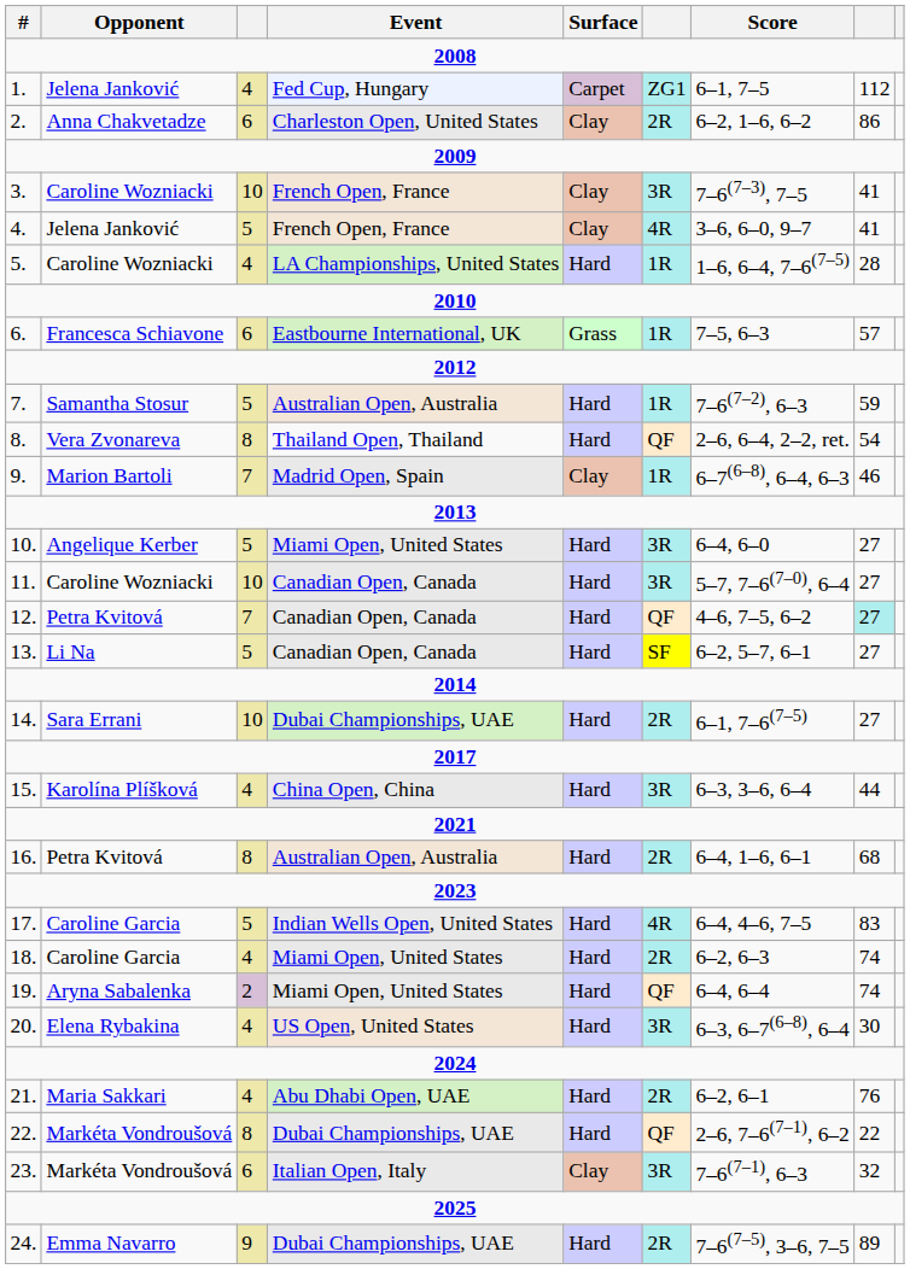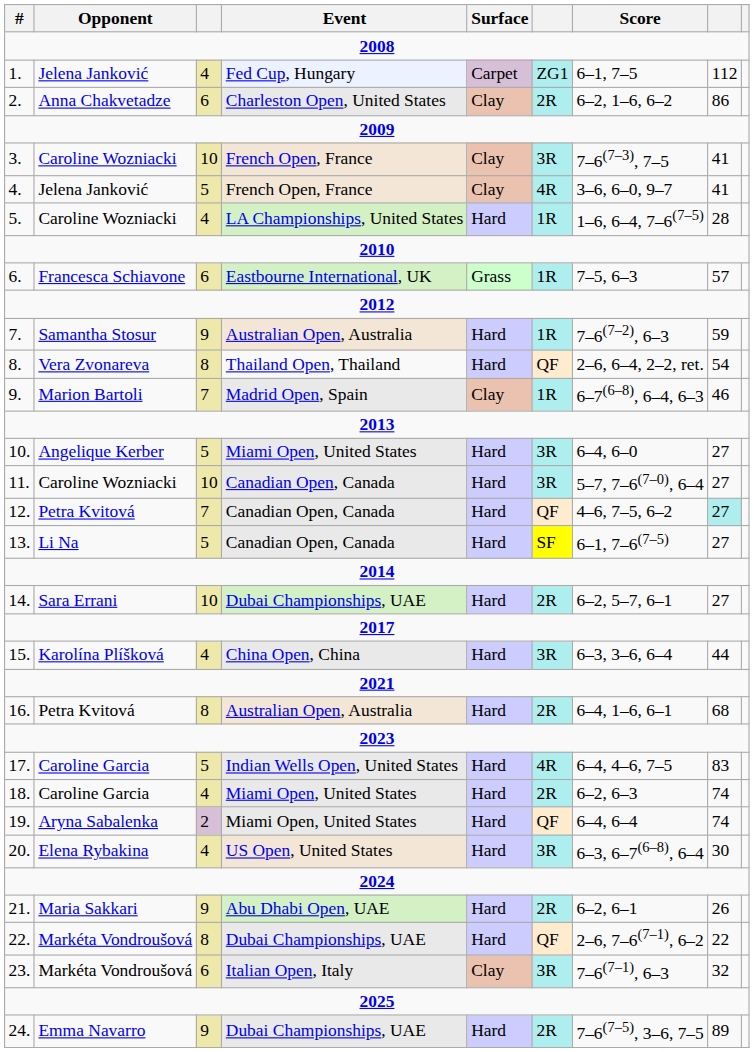 <table class="sortable wikitable nowrap">
 <tr>
 <th class=unsortable>#</th>
 <th>Opponent</th>
 <th></th>
 <th>Event</th>
 <th>Surface</th>
 <th class=unsortable></th>
 <th class=unsortable>Score</th>
 <th class=unsortable></th>
 <th class=unsortable></th>
 </tr>
 <tr>
 <td colspan="9" style="text-align:center"><strong><a href='#'>2008</a></strong></td>
 </tr>
 <tr>
 <td>1.</td>
 <td> <a href='#'>Jelena Janković</a></td>
 <td bgcolor=eee8aa>4</td>
 <td style=background:#ecf2ff><a href='#'>Fed Cup</a>, Hungary</td>
 <td style=background:thistle>Carpet</td>
 <td style=background:#afeeee>ZG1</td>
 <td>6–1, 7–5</td>
 <td>112</td>
 <td></td>
 </tr>
 <tr>
 <td>2.</td>
 <td> <a href='#'>Anna Chakvetadze</a></td>
 <td bgcolor=eee8aa>6</td>
 <td style=background:#e9e9e9><a href='#'>Charleston Open</a>, United States</td>
 <td style=background:#ebc2af>Clay</td>
 <td style=background:#afeeee>2R</td>
 <td>6–2, 1–6, 6–2</td>
 <td>86</td>
 <td></td>
 </tr>
 <tr>
 <td colspan="9" style="text-align:center"><strong><a href='#'>2009</a></strong></td>
 </tr>
 <tr>
 <td>3.</td>
 <td> <a href='#'>Caroline Wozniacki</a></td>
 <td style=background:#eee8aa>10</td>
 <td style=background:#f3e6d7><a href='#'>French Open</a>, France</td>
 <td style=background:#ebc2af>Clay</td>
 <td style=background:#afeeee>3R</td>
 <td>7–6<sup>(7–3)</sup>, 7–5</td>
 <td>41</td>
 <td></td>
 </tr>
 <tr>
 <td>4.</td>
 <td> Jelena Janković</td>
 <td bgcolor=eee8aa>5</td>
 <td style=background:#f3e6d7>French Open, France</td>
 <td style=background:#ebc2af>Clay</td>
 <td style=background:#afeeee>4R</td>
 <td>3–6, 6–0, 9–7</td>
 <td>41</td>
 <td></td>
 </tr>
 <tr>
 <td>5.</td>
 <td> Caroline Wozniacki</td>
 <td style=background:#eee8aa>4</td>
 <td style=background:#d4f1c5><a href='#'>LA Championships</a>, United States</td>
 <td style=background:#ccf>Hard</td>
 <td style=background:#afeeee>1R</td>
 <td>1–6, 6–4, 7–6<sup>(7–5)</sup></td>
 <td>28</td>
 <td></td>
 </tr>
 <tr>
 <td colspan="9" style="text-align:center"><strong><a href='#'>2010</a></strong></td>
 </tr>
 <tr>
 <td>6.</td>
 <td> <a href='#'>Francesca Schiavone</a></td>
 <td bgcolor=eee8aa>6</td>
 <td style=background:#d4f1c5><a href='#'>Eastbourne International</a>, UK</td>
 <td style=background:#cfc>Grass</td>
 <td style=background:#afeeee>1R</td>
 <td>7–5, 6–3</td>
 <td>57</td>
 <td></td>
 </tr>
 <tr>
 <td colspan="9" style="text-align:center"><strong><a href='#'>2012</a></strong></td>
 </tr>
 <tr>
 <td>7.</td>
 <td> <a href='#'>Samantha Stosur</a></td>
-<td bgcolor=eee8aa>5</td>
+<td bgcolor=eee8aa>9</td>
 <td style=background:#f3e6d7><a href='#'>Australian Open</a>, Australia</td>
 <td style=background:#ccf>Hard</td>
 <td style=background:#afeeee>1R</td>
 <td>7–6<sup>(7–2)</sup>, 6–3</td>
 <td>59</td>
 <td></td>
 </tr>
 <tr>
 <td>8.</td>
 <td> <a href='#'>Vera Zvonareva</a></td>
 <td style=background:#eee8aa>8</td>
 <td><a href='#'>Thailand Open</a>, Thailand</td>
 <td style=background:#ccf>Hard</td>
 <td style=background:#ffebcd>QF</td>
 <td>2–6, 6–4, 2–2, ret.</td>
 <td>54</td>
 <td></td>
 </tr>
 <tr>
 <td>9.</td>
 <td> <a href='#'>Marion Bartoli</a></td>
 <td style=background:#eee8aa>7</td>
 <td style=background:#e9e9e9><a href='#'>Madrid Open</a>, Spain</td>
 <td style=background:#ebc2af>Clay</td>
 <td style=background:#afeeee>1R</td>
 <td>6–7<sup>(6–8)</sup>, 6–4, 6–3</td>
 <td>46</td>
 <td></td>
 </tr>
 <tr>
 <td colspan="9" style="text-align:center"><strong><a href='#'>2013</a></strong></td>
 </tr>
 <tr>
 <td>10.</td>
 <td> <a href='#'>Angelique Kerber</a></td>
 <td bgcolor=eee8aa>5</td>
 <td style="background:#e9e9e9"><a href='#'>Miami Open</a>, United States</td>
 <td style="background:#ccf">Hard</td>
 <td style="background:#afeeee">3R</td>
 <td>6–4, 6–0</td>
 <td>27</td>
 <td></td>
 </tr>
 <tr>
 <td>11.</td>
 <td> Caroline Wozniacki</td>
 <td style="background:#eee8aa">10</td>
 <td style="background:#e9e9e9"><a href='#'>Canadian Open</a>, Canada</td>
 <td style="background:#ccf">Hard</td>
 <td style="background:#afeeee">3R</td>
 <td>5–7, 7–6<sup>(7–0)</sup>, 6–4</td>
 <td>27</td>
 <td></td>
 </tr>
 <tr>
 <td>12.</td>
 <td> <a href='#'>Petra Kvitová</a></td>
 <td style="background:#eee8aa">7</td>
 <td style="background:#e9e9e9">Canadian Open, Canada</td>
 <td style="background:#ccf">Hard</td>
 <td style="background:#ffebcd">QF</td>
 <td>4–6, 7–5, 6–2</td>
 <td style="background: paleturquoise;">27</td>
 <td></td>
 </tr>
 <tr>
 <td>13.</td>
 <td> <a href='#'>Li Na</a></td>
 <td bgcolor=eee8aa>5</td>
 <td style="background:#e9e9e9">Canadian Open, Canada</td>
 <td style="background:#ccf">Hard</td>
 <td style="background:yellow">SF</td>
-<td>6–2, 5–7, 6–1</td>
+<td>6–1, 7–6<sup>(7–5)</sup></td>
 <td>27</td>
 <td></td>
 </tr>
 <tr>
 <td colspan="9" style="text-align:center"><strong><a href='#'>2014</a></strong></td>
 </tr>
 <tr>
 <td>14.</td>
 <td> <a href='#'>Sara Errani</a></td>
 <td style="background:#eee8aa">10</td>
 <td style="background:#d4f1c5"><a href='#'>Dubai Championships</a>, UAE</td>
 <td style="background:#ccf">Hard</td>
 <td style="background:#afeeee">2R</td>
-<td>6–1, 7–6<sup>(7–5)</sup></td>
+<td>6–2, 5–7, 6–1</td>
 <td>27</td>
 <td></td>
 </tr>
 <tr>
 <td colspan="9" style="text-align:center"><strong><a href='#'>2017</a></strong></td>
 </tr>
 <tr>
 <td>15.</td>
 <td> <a href='#'>Karolína Plíšková</a></td>
 <td bgcolor=eee8aa>4</td>
 <td style="background:#e9e9e9"><a href='#'>China Open</a>, China</td>
 <td style="background:#ccf">Hard</td>
 <td style="background:#afeeee">3R</td>
 <td>6–3, 3–6, 6–4</td>
 <td>44</td>
 <td></td>
 </tr>
 <tr>
 <td colspan="9" style="text-align:center"><strong><a href='#'>2021</a></strong></td>
 </tr>
 <tr>
 <td>16.</td>
 <td> Petra Kvitová</td>
 <td style="background:#eee8aa">8</td>
 <td style="background:#f3e6d7"><a href='#'>Australian Open</a>, Australia</td>
 <td style="background:#ccf">Hard</td>
 <td style="background:#afeeee">2R</td>
 <td>6–4, 1–6, 6–1</td>
 <td>68</td>
 <td></td>
 </tr>
 <tr>
 <td colspan="9" style="text-align:center"><strong><a href='#'>2023</a></strong></td>
 </tr>
 <tr>
 <td>17.</td>
 <td> <a href='#'>Caroline Garcia</a></td>
 <td bgcolor=eee8aa>5</td>
 <td style="background:#e9e9e9"><a href='#'>Indian Wells Open</a>, United States</td>
 <td style="background:#ccf">Hard</td>
 <td style="background:#afeeee">4R</td>
 <td>6–4, 4–6, 7–5</td>
 <td>83</td>
 <td></td>
 </tr>
 <tr>
 <td>18.</td>
 <td> Caroline Garcia</td>
 <td bgcolor=eee8aa>4</td>
 <td bgcolor="e9e9e9"><a href='#'>Miami Open</a>, United States</td>
 <td bgcolor="ccccff">Hard</td>
 <td bgcolor="afeeee">2R</td>
 <td>6–2, 6–3</td>
 <td>74</td>
 <td></td>
 </tr>
 <tr>
 <td>19.</td>
 <td> <a href='#'>Aryna Sabalenka</a></td>
 <td bgcolor=thistle>2</td>
 <td bgcolor="e9e9e9">Miami Open, United States</td>
 <td bgcolor="ccccff">Hard</td>
 <td bgcolor="ffebcd">QF</td>
 <td>6–4, 6–4</td>
 <td>74</td>
 <td></td>
 </tr>
 <tr>
 <td>20.</td>
 <td> <a href='#'>Elena Rybakina</a></td>
 <td bgcolor=eee8aa>4</td>
 <td bgcolor=f3e6d7><a href='#'>US Open</a>, United States</td>
 <td bgcolor=ccccff>Hard</td>
 <td bgcolor=afeeee>3R</td>
 <td>6–3, 6–7<sup>(6–8)</sup>, 6–4</td>
 <td>30</td>
 <td></td>
 </tr>
 <tr>
 <td colspan="9" style="text-align:center"><strong><a href='#'>2024</a></strong></td>
 </tr>
 <tr>
 <td>21.</td>
 <td> <a href='#'>Maria Sakkari</a></td>
-<td bgcolor=eee8aa>4</td>
+<td bgcolor=eee8aa>9</td>
 <td bgcolor=d4f1c5><a href='#'>Abu Dhabi Open</a>, UAE</td>
 <td bgcolor=#ccf>Hard</td>
 <td bgcolor=afeeee>2R</td>
 <td>6–2, 6–1</td>
-<td>76</td>
+<td>26</td>
 <td></td>
 </tr>
 <tr>
 <td>22.</td>
 <td> <a href='#'>Markéta Vondroušová</a></td>
 <td bgcolor=eee8aa>8</td>
 <td bgcolor=e9e9e9><a href='#'>Dubai Championships</a>, UAE</td>
 <td bgcolor=#ccf>Hard</td>
 <td bgcolor=ffebcd>QF</td>
 <td>2–6, 7–6<sup>(7–1)</sup>, 6–2</td>
 <td>22</td>
 <td></td>
 </tr>
 <tr>
 <td>23.</td>
 <td> Markéta Vondroušová</td>
 <td bgcolor=eee8aa>6</td>
 <td bgcolor=e9e9e9><a href='#'>Italian Open</a>, Italy</td>
 <td bgcolor=#ebc2af>Clay</td>
 <td bgcolor=afeeee>3R</td>
 <td>7–6<sup>(7–1)</sup>, 6–3</td>
 <td>32</td>
 <td></td>
 </tr>
 <tr>
 <td colspan=9 style=text-align:center><strong><a href='#'>2025</a></strong></td>
 </tr>
 <tr>
 <td>24.</td>
 <td> <a href='#'>Emma Navarro</a></td>
 <td bgcolor="eee8aa">9</td>
 <td bgcolor="e9e9e9"><a href='#'>Dubai Championships</a>, UAE</td>
 <td bgcolor="ccccff">Hard</td>
 <td bgcolor="afeeee">2R</td>
 <td>7–6<sup>(7–5)</sup>, 3–6, 7–5</td>
 <td>89</td>
 <td></td>
 </tr>
 <tr>
 </tr>
 </table>
